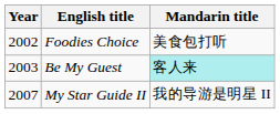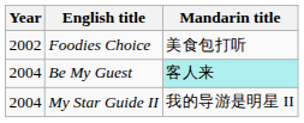 <table class="wikitable sortable">
 <tr>
 <th>Year</th>
 <th>English title</th>
 <th>Mandarin title</th>
 </tr>
 <tr>
 <td>2002</td>
 <td><em>Foodies Choice</em></td>
 <td>美食包打听</td>
 </tr>
 <tr>
-<td>2003</td>
+<td>2004</td>
 <td><em>Be My Guest</em></td>
 <td style="background: paleturquoise;">客人来</td>
 </tr>
 <tr>
-<td>2007</td>
+<td>2004</td>
 <td><em>My Star Guide II</em></td>
 <td>我的导游是明星 II</td>
 </tr>
 </table>
